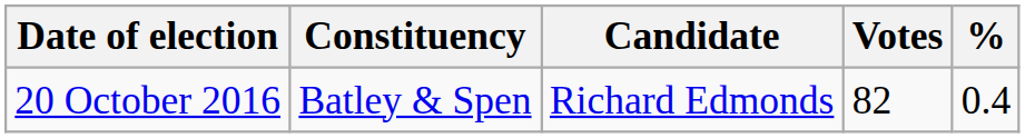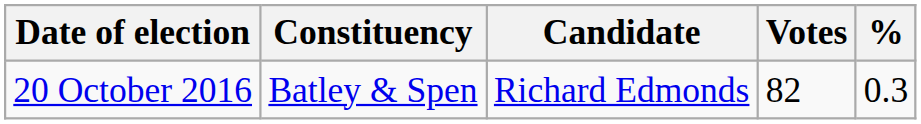 <table class="wikitable">
 <tr>
 <th>Date of election</th>
 <th>Constituency</th>
 <th>Candidate</th>
 <th>Votes</th>
 <th>%</th>
 </tr>
 <tr>
 <td><a href='#'>20 October 2016</a></td>
 <td><a href='#'>Batley & Spen</a></td>
 <td><a href='#'>Richard Edmonds</a></td>
 <td>82</td>
-<td>0.4</td>
+<td>0.3</td>
 </tr>
 </table>
